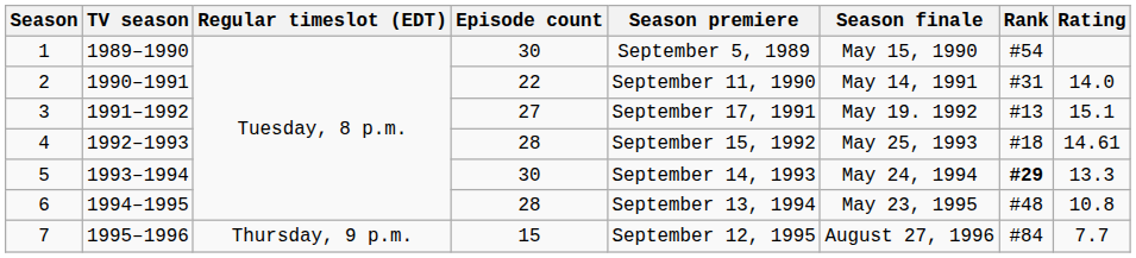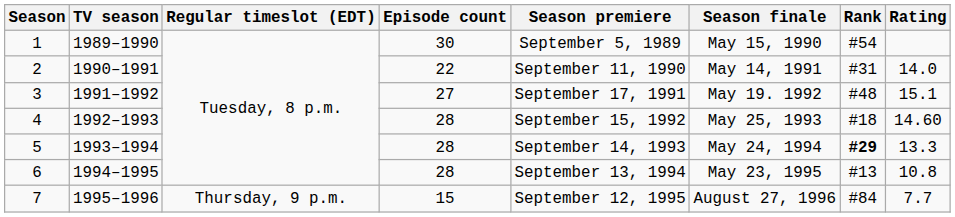 <table style="text-align:center;" class="wikitable" style="background: #FFFFFF;">
 <tr>
 <th>Season</th>
 <th>TV season</th>
 <th>Regular timeslot (EDT)</th>
 <th>Episode count</th>
 <th>Season premiere</th>
 <th>Season finale</th>
 <th>Rank</th>
 <th>Rating</th>
 </tr>
 <tr>
 <td>1</td>
 <td>1989–1990</td>
 <td rowspan="6">Tuesday, 8 p.m.</td>
 <td>30</td>
 <td>September 5, 1989</td>
 <td>May 15, 1990</td>
 <td>#54</td>
 <td></td>
 </tr>
 <tr>
 <td>2</td>
 <td>1990–1991</td>
 <td>22</td>
 <td>September 11, 1990</td>
 <td>May 14, 1991</td>
 <td>#31</td>
 <td>14.0</td>
 </tr>
 <tr>
 <td>3</td>
 <td>1991–1992</td>
 <td>27</td>
 <td>September 17, 1991</td>
 <td>May 19. 1992</td>
-<td>#13</td>
+<td>#48</td>
 <td>15.1</td>
 </tr>
 <tr>
 <td>4</td>
 <td>1992–1993</td>
 <td>28</td>
 <td>September 15, 1992</td>
 <td>May 25, 1993</td>
 <td>#18</td>
-<td>14.61</td>
+<td>14.60</td>
 </tr>
 <tr>
 <td>5</td>
 <td>1993–1994</td>
-<td>30</td>
+<td>28</td>
 <td>September 14, 1993</td>
 <td>May 24, 1994</td>
 <td><strong>#29</strong></td>
 <td>13.3</td>
 </tr>
 <tr>
 <td>6</td>
 <td>1994–1995</td>
 <td>28</td>
 <td>September 13, 1994</td>
 <td>May 23, 1995</td>
-<td>#48</td>
+<td>#13</td>
 <td>10.8</td>
 </tr>
 <tr>
 <td>7</td>
 <td>1995–1996</td>
 <td>Thursday, 9 p.m.</td>
 <td>15</td>
 <td>September 12, 1995</td>
 <td>August 27, 1996</td>
 <td>#84</td>
 <td>7.7</td>
 </tr>
 </table>
